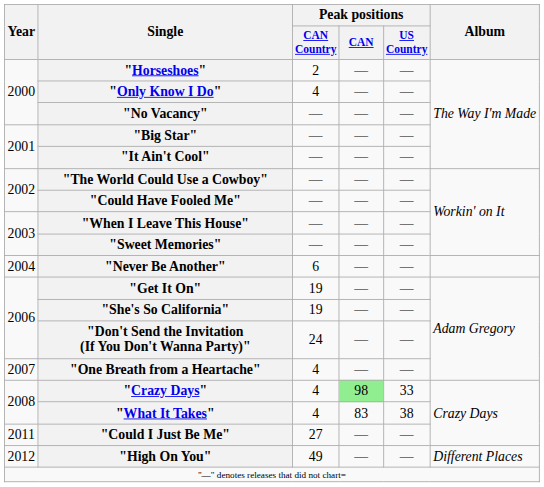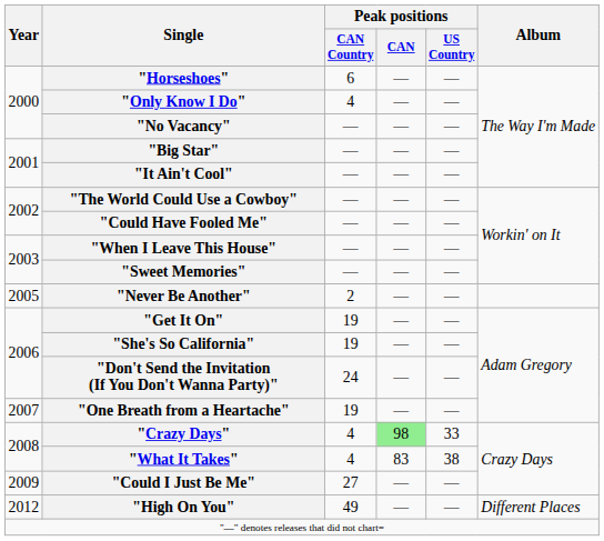 <table class="wikitable plainrowheaders" style="text-align:center;">
 <tr>
 <th rowspan="2">Year</th>
 <th rowspan="2" style="width:18em;">Single</th>
 <th colspan="3">Peak positions</th>
 <th rowspan="2">Album</th>
 </tr>
 <tr style="font-size:smaller;">
 <th style="width:45px;"><a href='#'>CAN Country</a><br></th>
 <th style="width:45px;"><a href='#'>CAN</a><br></th>
 <th style="width:45px;"><a href='#'>US Country</a><br></th>
 </tr>
 <tr>
 <td rowspan="3">2000</td>
 <th scope="row">"<a href='#'>Horseshoes</a>"</th>
-<td>2</td>
+<td>6</td>
 <td>—</td>
 <td>—</td>
 <td style="text-align:left;" rowspan="5"><em>The Way I'm Made</em></td>
 </tr>
 <tr>
 <th scope="row">"<a href='#'>Only Know I Do</a>"</th>
 <td>4</td>
 <td>—</td>
 <td>—</td>
 </tr>
 <tr>
 <th scope="row">"No Vacancy"</th>
 <td>—</td>
 <td>—</td>
 <td>—</td>
 </tr>
 <tr>
 <td rowspan="2">2001</td>
 <th scope="row">"Big Star"</th>
 <td>—</td>
 <td>—</td>
 <td>—</td>
 </tr>
 <tr>
 <th scope="row">"It Ain't Cool"</th>
 <td>—</td>
 <td>—</td>
 <td>—</td>
 </tr>
 <tr>
 <td rowspan="2">2002</td>
 <th scope="row">"The World Could Use a Cowboy"</th>
 <td>—</td>
 <td>—</td>
 <td>—</td>
 <td style="text-align:left;" rowspan="4"><em>Workin' on It</em></td>
 </tr>
 <tr>
 <th scope="row">"Could Have Fooled Me"</th>
 <td>—</td>
 <td>—</td>
 <td>—</td>
 </tr>
 <tr>
 <td rowspan="2">2003</td>
 <th scope="row">"When I Leave This House"<br></th>
 <td>—</td>
 <td>—</td>
 <td>—</td>
 </tr>
 <tr>
 <th scope="row">"Sweet Memories"</th>
 <td>—</td>
 <td>—</td>
 <td>—</td>
 </tr>
 <tr>
-<td>2004</td>
+<td>2005</td>
 <th scope="row">"Never Be Another"</th>
-<td>6</td>
+<td>2</td>
 <td>—</td>
 <td>—</td>
 <td></td>
 </tr>
 <tr>
 <td rowspan="3">2006</td>
 <th scope="row">"Get It On"</th>
 <td>19</td>
 <td>—</td>
 <td>—</td>
 <td style="text-align:left;" rowspan="4"><em>Adam Gregory</em></td>
 </tr>
 <tr>
 <th scope="row">"She's So California"</th>
 <td>19</td>
 <td>—</td>
 <td>—</td>
 </tr>
 <tr>
 <th scope="row">"Don't Send the Invitation<br>(If You Don't Wanna Party)"</th>
 <td>24</td>
 <td>—</td>
 <td>—</td>
 </tr>
 <tr>
 <td>2007</td>
 <th scope="row">"One Breath from a Heartache"</th>
-<td>4</td>
+<td>19</td>
 <td>—</td>
 <td>—</td>
 </tr>
 <tr>
 <td rowspan="2">2008</td>
 <th scope="row">"<a href='#'>Crazy Days</a>"</th>
 <td>4</td>
 <td style="background: lightgreen;">98</td>
 <td>33</td>
 <td style="text-align:left;" rowspan="3"><em>Crazy Days</em></td>
 </tr>
 <tr>
 <th scope="row">"<a href='#'>What It Takes</a>"</th>
 <td>4</td>
 <td>83</td>
 <td>38</td>
 </tr>
 <tr>
-<td>2011</td>
+<td>2009</td>
 <th scope="row">"Could I Just Be Me"</th>
 <td>27</td>
 <td>—</td>
 <td>—</td>
 </tr>
 <tr>
 <td>2012</td>
 <th scope="row">"High On You"</th>
 <td>49</td>
 <td>—</td>
 <td>—</td>
 <td style="text-align:left;"><em>Different Places</em></td>
 </tr>
 <tr>
 <td colspan="6" style="font-size:8pt">"—" denotes releases that did not chart=</td>
 </tr>
 </table>
